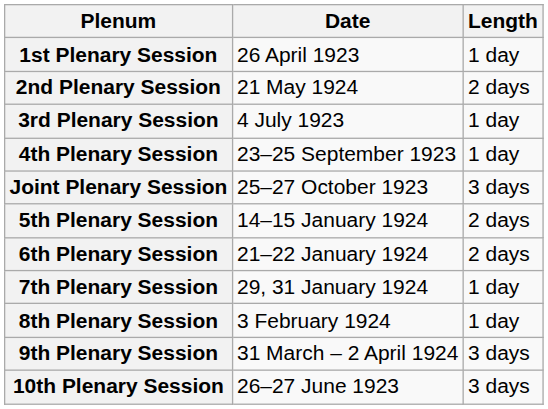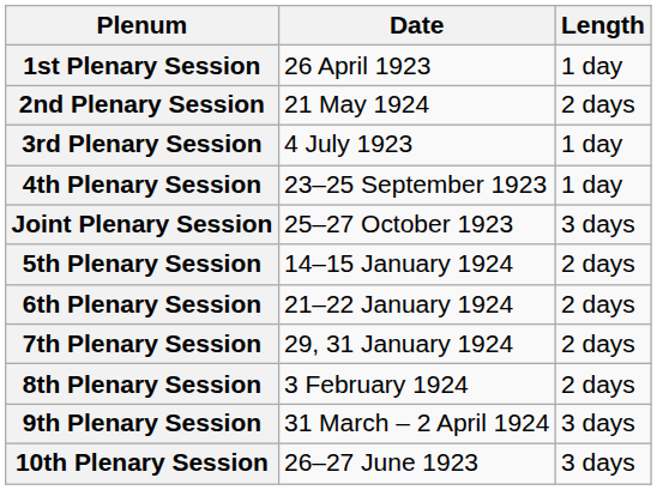 <table class="wikitable sortable plainrowheaders">
 <tr>
 <th scope="col">Plenum</th>
 <th scope="col">Date</th>
 <th scope="col">Length</th>
 </tr>
 <tr>
 <th scope="row">1st Plenary Session</th>
 <td data-sort-value="1">26 April 1923</td>
 <td>1 day</td>
 </tr>
 <tr>
 <th scope="row">2nd Plenary Session</th>
 <td data-sort-value="11">21 May 1924</td>
 <td>2 days</td>
 </tr>
 <tr>
 <th scope="row">3rd Plenary Session</th>
 <td data-sort-value="3">4 July 1923</td>
 <td>1 day</td>
 </tr>
 <tr>
 <th scope="row">4th Plenary Session</th>
 <td data-sort-value="4">23–25 September 1923</td>
 <td>1 day</td>
 </tr>
 <tr>
 <th scope="row">Joint Plenary Session</th>
 <td data-sort-value="5">25–27 October 1923</td>
 <td>3 days</td>
 </tr>
 <tr>
 <th scope="row">5th Plenary Session</th>
 <td data-sort-value="6">14–15 January 1924</td>
 <td>2 days</td>
 </tr>
 <tr>
 <th scope="row">6th Plenary Session</th>
 <td data-sort-value="7">21–22 January 1924</td>
 <td>2 days</td>
 </tr>
 <tr>
 <th scope="row">7th Plenary Session</th>
 <td data-sort-value="8">29, 31 January 1924</td>
-<td>1 day</td>
+<td>2 days</td>
 </tr>
 <tr>
 <th scope="row">8th Plenary Session</th>
 <td data-sort-value="9">3 February 1924</td>
-<td>1 day</td>
+<td>2 days</td>
 </tr>
 <tr>
 <th scope="row">9th Plenary Session</th>
 <td data-sort-value="10">31 March – 2 April 1924</td>
 <td>3 days</td>
 </tr>
 <tr>
 <th scope="row">10th Plenary Session</th>
 <td data-sort-value="2">26–27 June 1923</td>
 <td>3 days</td>
 </tr>
 </table>
